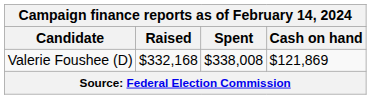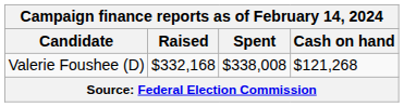 <table class="wikitable sortable">
 <tr>
 <th colspan="4">Campaign finance reports as of February 14, 2024</th>
 </tr>
 <tr style="text-align:center;">
 <th>Candidate</th>
 <th>Raised</th>
 <th>Spent</th>
 <th>Cash on hand</th>
 </tr>
 <tr>
 <td>Valerie Foushee (D)</td>
 <td>$332,168</td>
 <td>$338,008</td>
-<td>$121,869</td>
+<td>$121,268</td>
 </tr>
 <tr>
 <th colspan="4"><small>Source: <a href='#'>Federal Election Commission</a></small></th>
 </tr>
 </table>
